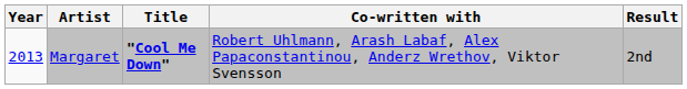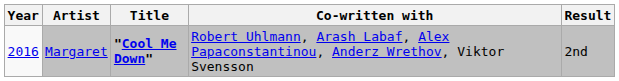 <table class="wikitable plainrowheaders">
 <tr>
 <th scope="col">Year</th>
 <th scope="col">Artist</th>
 <th scope="col">Title</th>
 <th scope="col">Co-written with</th>
 <th scope="col">Result</th>
 </tr>
 <tr>
-<td><a href='#'>2013</a></td>
+<td><a href='#'>2016</a></td>
 <td bgcolor="silver"><a href='#'>Margaret</a></td>
 <td bgcolor="silver"><strong>"<a href='#'>Cool Me Down</a>"</strong></td>
 <td bgcolor="silver"><a href='#'>Robert Uhlmann</a>, <a href='#'>Arash Labaf</a>, <a href='#'>Alex Papaconstantinou</a>, <a href='#'>Anderz Wrethov</a>, Viktor Svensson</td>
 <td bgcolor="silver">2nd</td>
 </tr>
 </table>
